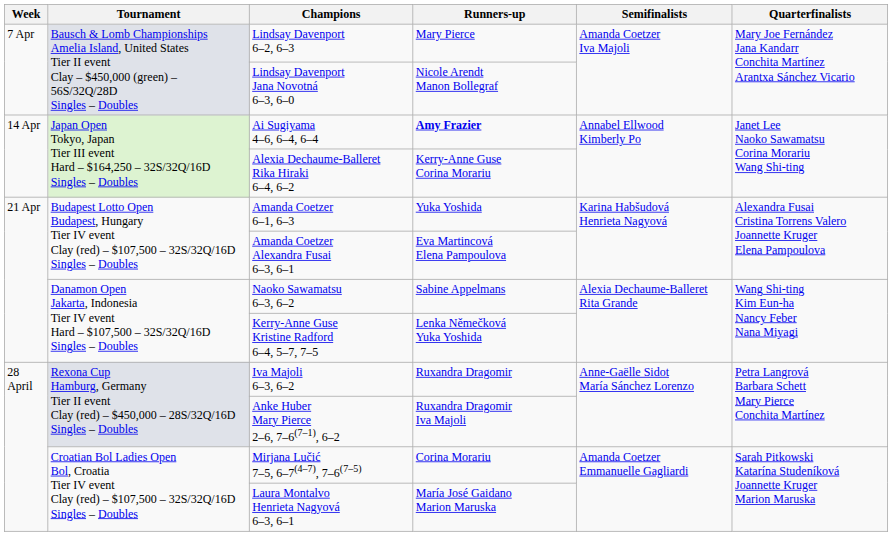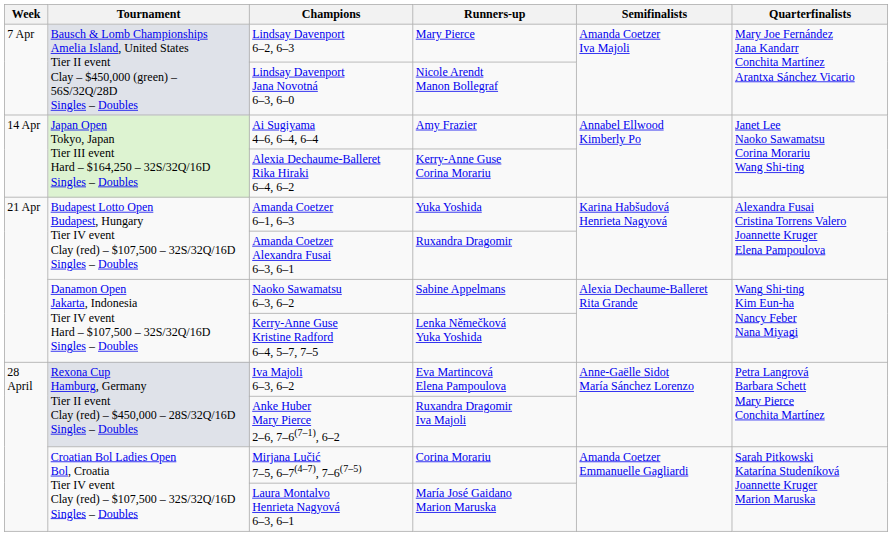 <table class=wikitable style=font-size:95%>
 <tr>
 <th style="width:48px;">Week</th>
 <th style="width:248px;">Tournament</th>
 <th style="width:200px;">Champions</th>
 <th style="width:200px;">Runners-up</th>
 <th style="width:190px;">Semifinalists</th>
 <th style="width:190px;">Quarterfinalists</th>
 </tr>
 <tr valign=top>
 <td rowspan=2>7 Apr</td>
 <td rowspan=2 bgcolor=#dfe2e9><a href='#'>Bausch & Lomb Championships</a><br> <a href='#'>Amelia Island</a>, United States <br> Tier II event <br> Clay – $450,000 (green) – 56S/32Q/28D<br> <a href='#'>Singles</a> – <a href='#'>Doubles</a></td>
 <td> <a href='#'>Lindsay Davenport</a><br>6–2, 6–3</td>
 <td> <a href='#'>Mary Pierce</a></td>
 <td rowspan=2>  <a href='#'>Amanda Coetzer</a><br> <a href='#'>Iva Majoli</a></td>
 <td rowspan=2> <a href='#'>Mary Joe Fernández</a><br> <a href='#'>Jana Kandarr</a><br> <a href='#'>Conchita Martínez</a><br> <a href='#'>Arantxa Sánchez Vicario</a></td>
 </tr>
 <tr valign=top>
 <td> <a href='#'>Lindsay Davenport</a> <br>  <a href='#'>Jana Novotná</a><br> 6–3, 6–0</td>
 <td> <a href='#'>Nicole Arendt</a> <br>  <a href='#'>Manon Bollegraf</a></td>
 </tr>
 <tr valign=top>
 <td rowspan=2>14 Apr</td>
 <td rowspan=2 bgcolor=#DDF3D1><a href='#'>Japan Open</a><br> Tokyo, Japan <br> Tier III event <br> Hard – $164,250 – 32S/32Q/16D<br> <a href='#'>Singles</a> – <a href='#'>Doubles</a></td>
 <td> <a href='#'>Ai Sugiyama</a><br>4–6, 6–4, 6–4</td>
-<td><strong> <a href='#'>Amy Frazier</a></strong></td>
+<td> <a href='#'>Amy Frazier</a></td>
 <td rowspan=2>  <a href='#'>Annabel Ellwood</a><br> <a href='#'>Kimberly Po</a></td>
 <td rowspan=2> <a href='#'>Janet Lee</a><br> <a href='#'>Naoko Sawamatsu</a><br> <a href='#'>Corina Morariu</a><br> <a href='#'>Wang Shi-ting</a></td>
 </tr>
 <tr valign="top">
 <td> <a href='#'>Alexia Dechaume-Balleret</a> <br>  <a href='#'>Rika Hiraki</a><br> 6–4, 6–2</td>
 <td> <a href='#'>Kerry-Anne Guse</a> <br>  <a href='#'>Corina Morariu</a></td>
 </tr>
 <tr valign=top>
 <td rowspan=4>21 Apr</td>
 <td rowspan=2><a href='#'>Budapest Lotto Open</a><br> <a href='#'>Budapest</a>, Hungary <br> Tier IV event <br> Clay (red) – $107,500 – 32S/32Q/16D<br> <a href='#'>Singles</a> – <a href='#'>Doubles</a></td>
 <td> <a href='#'>Amanda Coetzer</a><br>6–1, 6–3</td>
 <td> <a href='#'>Yuka Yoshida</a></td>
 <td rowspan=2>  <a href='#'>Karina Habšudová</a><br> <a href='#'>Henrieta Nagyová</a></td>
 <td rowspan=2> <a href='#'>Alexandra Fusai</a><br> <a href='#'>Cristina Torrens Valero</a><br> <a href='#'>Joannette Kruger</a><br> <a href='#'>Elena Pampoulova</a></td>
 </tr>
 <tr valign="top">
 <td> <a href='#'>Amanda Coetzer</a> <br>  <a href='#'>Alexandra Fusai</a><br> 6–3, 6–1</td>
-<td> <a href='#'>Eva Martincová</a> <br>  <a href='#'>Elena Pampoulova</a></td>
+<td> <a href='#'>Ruxandra Dragomir</a></td>
 </tr>
 <tr valign=top>
 <td rowspan=2><a href='#'>Danamon Open</a><br> <a href='#'>Jakarta</a>, Indonesia <br> Tier IV event <br> Hard – $107,500 – 32S/32Q/16D<br><a href='#'>Singles</a> – <a href='#'>Doubles</a></td>
 <td> <a href='#'>Naoko Sawamatsu</a><br>6–3, 6–2</td>
 <td> <a href='#'>Sabine Appelmans</a></td>
 <td rowspan=2>  <a href='#'>Alexia Dechaume-Balleret</a><br> <a href='#'>Rita Grande</a></td>
 <td rowspan=2> <a href='#'>Wang Shi-ting</a><br> <a href='#'>Kim Eun-ha</a><br> <a href='#'>Nancy Feber</a><br> <a href='#'>Nana Miyagi</a></td>
 </tr>
 <tr valign="top">
 <td> <a href='#'>Kerry-Anne Guse</a> <br>  <a href='#'>Kristine Radford</a><br> 6–4, 5–7, 7–5</td>
 <td> <a href='#'>Lenka Němečková</a> <br>  <a href='#'>Yuka Yoshida</a></td>
 </tr>
 <tr valign=top>
 <td rowspan=4>28 April</td>
 <td rowspan=2 bgcolor=#dfe2e9><a href='#'>Rexona Cup</a><br> <a href='#'>Hamburg</a>, Germany <br> Tier II event <br> Clay (red) – $450,000 – 28S/32Q/16D<br> <a href='#'>Singles</a> – <a href='#'>Doubles</a></td>
 <td> <a href='#'>Iva Majoli</a><br>6–3, 6–2</td>
-<td> <a href='#'>Ruxandra Dragomir</a></td>
+<td> <a href='#'>Eva Martincová</a> <br>  <a href='#'>Elena Pampoulova</a></td>
 <td rowspan=2>  <a href='#'>Anne-Gaëlle Sidot</a><br> <a href='#'>María Sánchez Lorenzo</a></td>
 <td rowspan=2> <a href='#'>Petra Langrová</a><br> <a href='#'>Barbara Schett</a><br> <a href='#'>Mary Pierce</a><br> <a href='#'>Conchita Martínez</a></td>
 </tr>
 <tr valign="top">
 <td> <a href='#'>Anke Huber</a> <br>  <a href='#'>Mary Pierce</a><br> 2–6, 7–6<sup>(7–1)</sup>, 6–2</td>
 <td> <a href='#'>Ruxandra Dragomir</a> <br>  <a href='#'>Iva Majoli</a></td>
 </tr>
 <tr valign=top>
 <td rowspan=2><a href='#'>Croatian Bol Ladies Open</a><br> <a href='#'>Bol</a>, Croatia <br> Tier IV event <br> Clay (red) – $107,500 – 32S/32Q/16D<br> <a href='#'>Singles</a> – <a href='#'>Doubles</a></td>
 <td> <a href='#'>Mirjana Lučić</a><br>7–5, 6–7<sup>(4–7)</sup>, 7–6<sup>(7–5)</sup></td>
 <td> <a href='#'>Corina Morariu</a></td>
 <td rowspan=2>  <a href='#'>Amanda Coetzer</a><br> <a href='#'>Emmanuelle Gagliardi</a></td>
 <td rowspan=2> <a href='#'>Sarah Pitkowski</a><br> <a href='#'>Katarína Studeníková</a><br> <a href='#'>Joannette Kruger</a><br> <a href='#'>Marion Maruska</a></td>
 </tr>
 <tr valign="top">
 <td> <a href='#'>Laura Montalvo</a> <br>  <a href='#'>Henrieta Nagyová</a><br> 6–3, 6–1</td>
 <td> <a href='#'>María José Gaidano</a> <br>  <a href='#'>Marion Maruska</a></td>
 </tr>
 </table>
